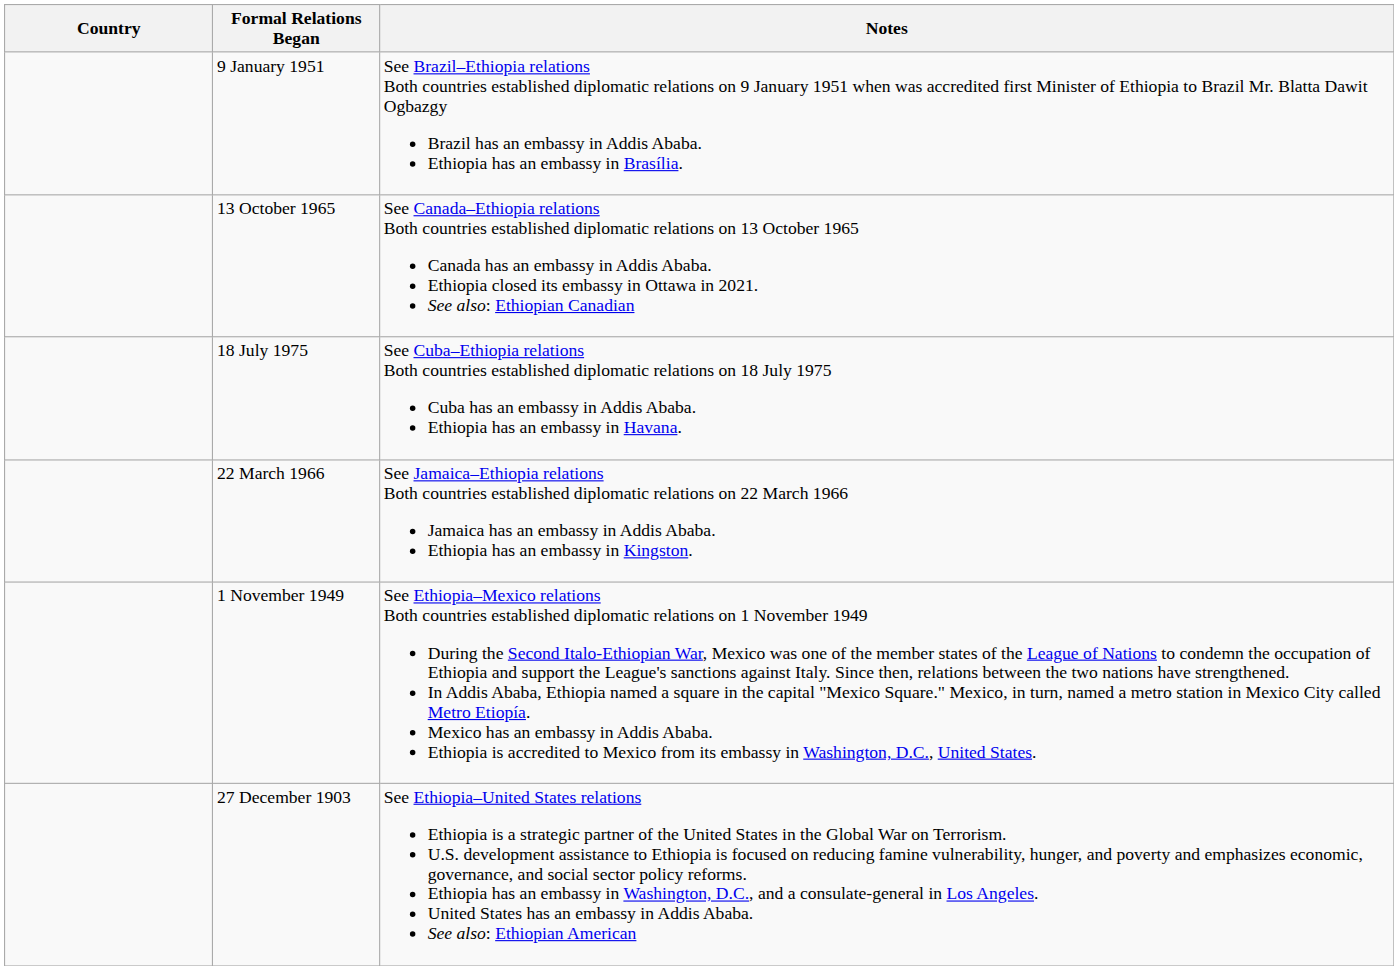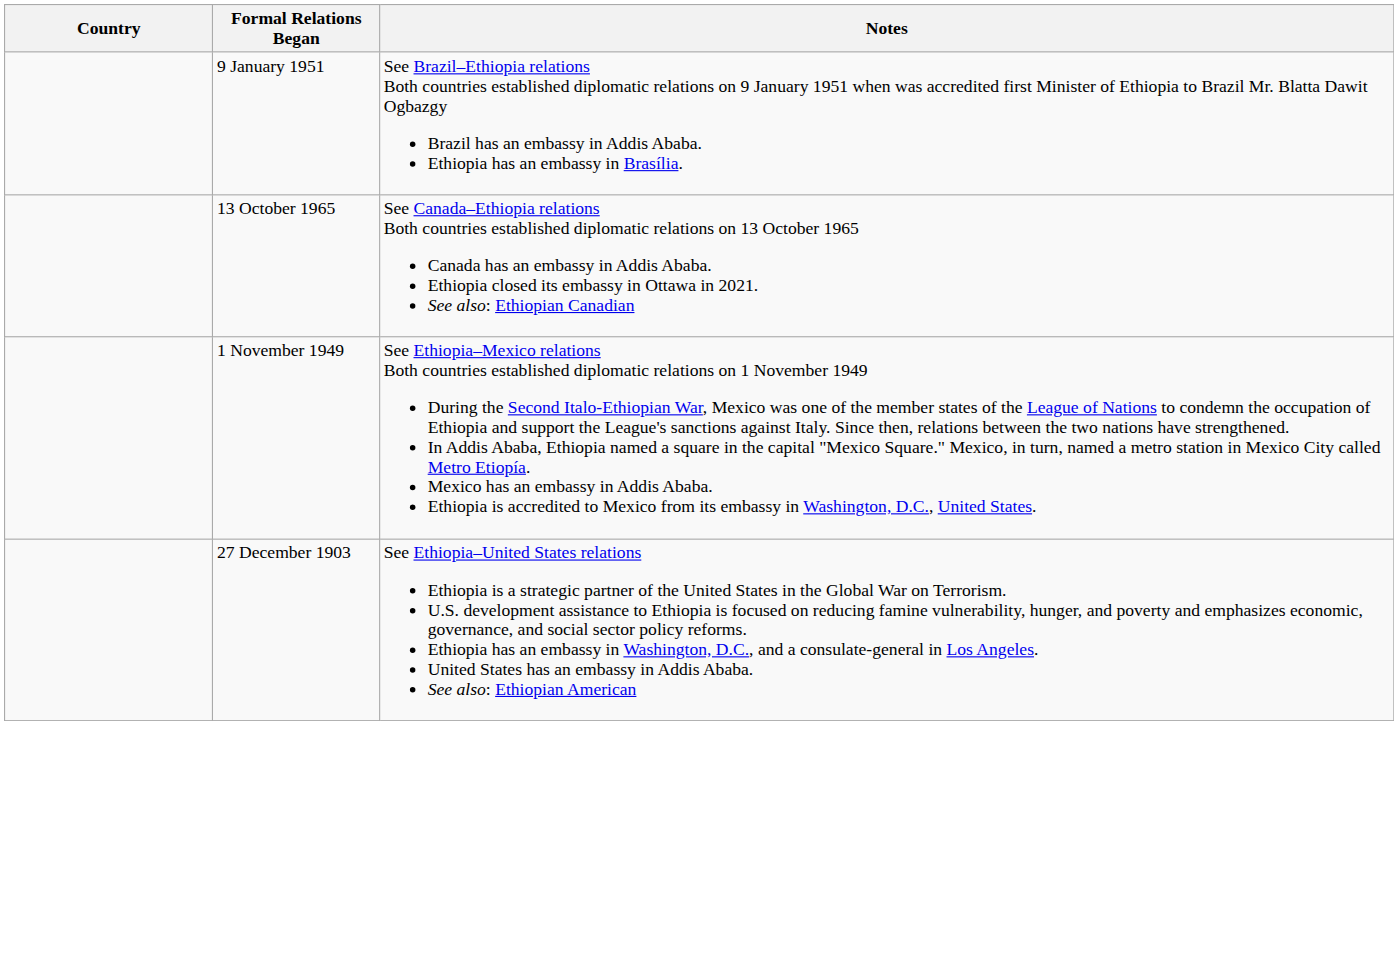 <table class="wikitable sortable" style="width:100%; margin:auto;">
 <tr>
 <th style="width:15%;">Country</th>
 <th style="width:12%;">Formal Relations Began</th>
 <th>Notes</th>
 </tr>
 <tr valign="top">
 <td></td>
 <td>9 January 1951</td>
 <td>See <a href='#'>Brazil–Ethiopia relations</a><br>Both countries established diplomatic relations on 9 January 1951 when was accredited first Minister of Ethiopia to Brazil Mr. Blatta Dawit Ogbazgy<ul><li>Brazil has an embassy in Addis Ababa.</li><li>Ethiopia has an embassy in <a href='#'>Brasília</a>.</li></ul></td>
 </tr>
 <tr valign="top">
 <td></td>
 <td>13 October 1965</td>
 <td>See <a href='#'>Canada–Ethiopia relations</a><br>Both countries established diplomatic relations on 13 October 1965<ul><li>Canada has an embassy in Addis Ababa.</li><li>Ethiopia closed its embassy in Ottawa in 2021.</li><li><em>See also</em>: <a href='#'>Ethiopian Canadian</a></li></ul></td>
 </tr>
 <tr valign="top">
 <td></td>
-<td>18 July 1975</td>
-<td>See <a href='#'>Cuba–Ethiopia relations</a><br>Both countries established diplomatic relations on 18 July 1975<ul><li>Cuba has an embassy in Addis Ababa.</li><li>Ethiopia has an embassy in <a href='#'>Havana</a>.</li></ul></td>
-</tr>
-<tr valign="top">
-<td></td>
-<td>22 March 1966</td>
-<td>See <a href='#'>Jamaica–Ethiopia relations</a><br>Both countries established diplomatic relations on 22 March 1966<ul><li>Jamaica has an embassy in Addis Ababa.</li><li>Ethiopia has an embassy in <a href='#'>Kingston</a>.</li></ul></td>
-</tr>
-<tr valign="top">
-<td></td>
 <td>1 November 1949</td>
 <td>See <a href='#'>Ethiopia–Mexico relations</a><br>Both countries established diplomatic relations on 1 November 1949<ul><li>During the <a href='#'>Second Italo-Ethiopian War</a>, Mexico was one of the member states of the <a href='#'>League of Nations</a> to condemn the occupation of Ethiopia and support the League's sanctions against Italy. Since then, relations between the two nations have strengthened.</li><li>In Addis Ababa, Ethiopia named a square in the capital "Mexico Square." Mexico, in turn, named a metro station in Mexico City called <a href='#'>Metro Etiopía</a>.</li><li>Mexico has an embassy in Addis Ababa.</li><li>Ethiopia is accredited to Mexico from its embassy in <a href='#'>Washington, D.C.</a>, <a href='#'>United States</a>.</li></ul></td>
 </tr>
 <tr valign="top">
 <td></td>
 <td>27 December 1903</td>
 <td>See <a href='#'>Ethiopia–United States relations</a><br><ul><li>Ethiopia is a strategic partner of the United States in the Global War on Terrorism.</li><li>U.S. development assistance to Ethiopia is focused on reducing famine vulnerability, hunger, and poverty and emphasizes economic, governance, and social sector policy reforms.</li><li>Ethiopia has an embassy in <a href='#'>Washington, D.C.</a>, and a consulate-general in <a href='#'>Los Angeles</a>.</li><li>United States has an embassy in Addis Ababa.</li><li><em>See also</em>: <a href='#'>Ethiopian American</a></li></ul></td>
 </tr>
 </table>
